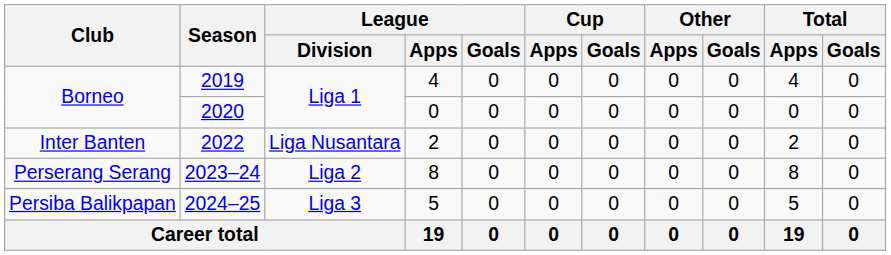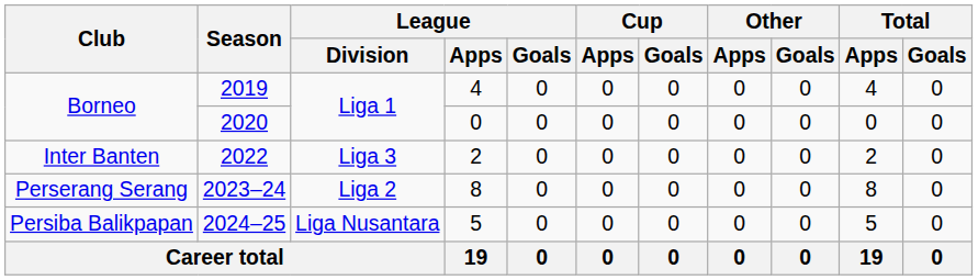 <table class="wikitable" style="text-align: center">
 <tr>
 <th rowspan="2">Club</th>
 <th rowspan="2">Season</th>
 <th colspan="3">League</th>
 <th colspan="2">Cup</th>
 <th colspan="2">Other</th>
 <th colspan="2">Total</th>
 </tr>
 <tr>
 <th>Division</th>
 <th>Apps</th>
 <th>Goals</th>
 <th>Apps</th>
 <th>Goals</th>
 <th>Apps</th>
 <th>Goals</th>
 <th>Apps</th>
 <th>Goals</th>
 </tr>
 <tr>
 <td rowspan="2"><a href='#'>Borneo</a></td>
 <td><a href='#'>2019</a></td>
 <td rowspan="2" valign="center"><a href='#'>Liga 1</a></td>
 <td>4</td>
 <td>0</td>
 <td>0</td>
 <td>0</td>
 <td>0</td>
 <td>0</td>
 <td>4</td>
 <td>0</td>
 </tr>
 <tr>
 <td><a href='#'>2020</a></td>
 <td>0</td>
 <td>0</td>
 <td>0</td>
 <td>0</td>
 <td>0</td>
 <td>0</td>
 <td>0</td>
 <td>0</td>
 </tr>
 <tr>
 <td rowspan="1"><a href='#'>Inter Banten</a></td>
 <td><a href='#'>2022</a></td>
-<td><a href='#'>Liga Nusantara</a></td>
+<td rowspan="1" valign="center"><a href='#'>Liga 3</a></td>
 <td>2</td>
 <td>0</td>
 <td>0</td>
 <td>0</td>
 <td>0</td>
 <td>0</td>
 <td>2</td>
 <td>0</td>
 </tr>
 <tr>
 <td rowspan="1"><a href='#'>Perserang Serang</a></td>
 <td><a href='#'>2023–24</a></td>
 <td rowspan="1" valign="center"><a href='#'>Liga 2</a></td>
 <td>8</td>
 <td>0</td>
 <td>0</td>
 <td>0</td>
 <td>0</td>
 <td>0</td>
 <td>8</td>
 <td>0</td>
 </tr>
 <tr>
 <td rowspan=1><a href='#'>Persiba Balikpapan</a></td>
 <td><a href='#'>2024–25</a></td>
-<td rowspan="1" valign="center"><a href='#'>Liga 3</a></td>
+<td><a href='#'>Liga Nusantara</a></td>
 <td>5</td>
 <td>0</td>
 <td>0</td>
 <td>0</td>
 <td>0</td>
 <td>0</td>
 <td>5</td>
 <td>0</td>
 </tr>
 <tr>
 <th colspan=3>Career total</th>
 <th>19</th>
 <th>0</th>
 <th>0</th>
 <th>0</th>
 <th>0</th>
 <th>0</th>
 <th>19</th>
 <th>0</th>
 </tr>
 </table>
